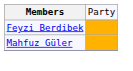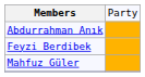 <table class=wikitable style="border:1px solid #8888aa; background-color:#f7f8ff; padding:0px; font-size:90%;">
 <tr>
 <th>Members</th>
 <td>Party</td>
+</tr>
+<tr>
+<td><a href='#'>Abdurrahman Anık</a></td>
+<td style="background: #ffb300"></td>
 </tr>
 <tr>
 <td><a href='#'>Feyzi Berdibek</a></td>
 <td style="background: #ffb300"></td>
 </tr>
 <tr>
 <td><a href='#'>Mahfuz Güler</a></td>
 <td style="background: #ffb300"></td>
 </tr>
 <tr>
 </tr>
 </table>
